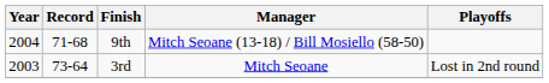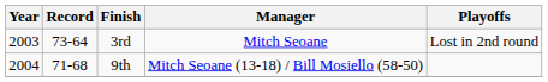 <table class="wikitable">
 <tr>
 <th>Year</th>
 <th>Record</th>
 <th>Finish</th>
 <th>Manager</th>
 <th>Playoffs</th>
 </tr>
 <tr align=center>
+<td>2003</td>
+<td>73-64</td>
+<td>3rd</td>
+<td><a href='#'>Mitch Seoane</a></td>
+<td>Lost in 2nd round</td>
+</tr>
+<tr align=center>
 <td>2004</td>
 <td>71-68</td>
 <td>9th</td>
 <td><a href='#'>Mitch Seoane</a> (13-18) / <a href='#'>Bill Mosiello</a> (58-50)</td>
 <td></td>
 </tr>
 <tr align=center>
-<td>2003</td>
-<td>73-64</td>
-<td>3rd</td>
-<td><a href='#'>Mitch Seoane</a></td>
-<td>Lost in 2nd round</td>
-</tr>
-<tr align=center>
 </tr>
 </table>
